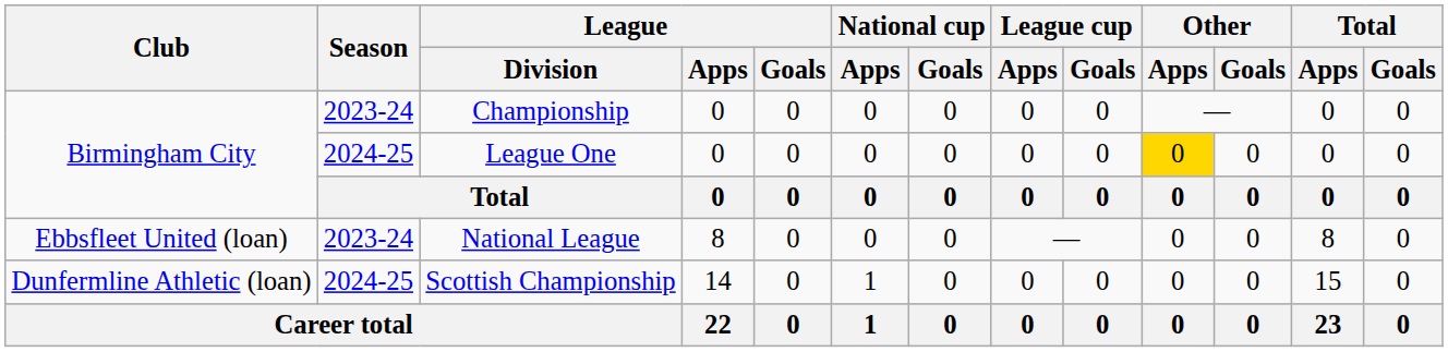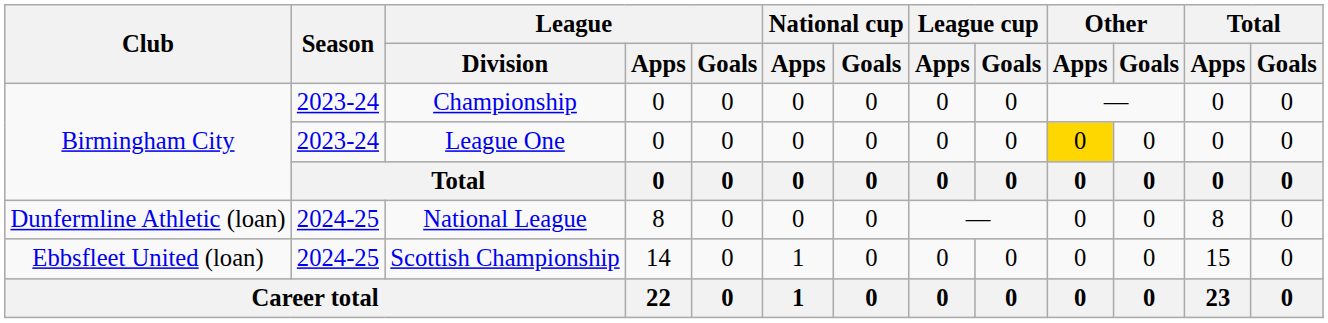 <table class="wikitable" style="text-align: center">
 <tr>
 <th rowspan="2">Club</th>
 <th rowspan="2">Season</th>
 <th colspan="3">League</th>
 <th colspan="2">National cup</th>
 <th colspan="2">League cup</th>
 <th colspan="2">Other</th>
 <th colspan="2">Total</th>
 </tr>
 <tr>
 <th>Division</th>
 <th>Apps</th>
 <th>Goals</th>
 <th>Apps</th>
 <th>Goals</th>
 <th>Apps</th>
 <th>Goals</th>
 <th>Apps</th>
 <th>Goals</th>
 <th>Apps</th>
 <th>Goals</th>
 </tr>
 <tr>
 <td rowspan="3"><a href='#'>Birmingham City</a></td>
 <td><a href='#'>2023-24</a></td>
 <td><a href='#'>Championship</a></td>
 <td>0</td>
 <td>0</td>
 <td>0</td>
 <td>0</td>
 <td>0</td>
 <td>0</td>
 <td colspan="2">—</td>
 <td>0</td>
 <td>0</td>
 </tr>
 <tr>
-<td><a href='#'>2024-25</a></td>
+<td><a href='#'>2023-24</a></td>
 <td><a href='#'>League One</a></td>
 <td>0</td>
 <td>0</td>
 <td>0</td>
 <td>0</td>
 <td>0</td>
 <td>0</td>
 <td style="background: gold;">0</td>
 <td>0</td>
 <td>0</td>
 <td>0</td>
 </tr>
 <tr>
 <th colspan="2">Total</th>
 <th>0</th>
 <th>0</th>
 <th>0</th>
 <th>0</th>
 <th>0</th>
 <th>0</th>
 <th>0</th>
 <th>0</th>
 <th>0</th>
 <th>0</th>
 </tr>
 <tr>
-<td><a href='#'>Ebbsfleet United</a> (loan)</td>
-<td><a href='#'>2023-24</a></td>
+<td><a href='#'>Dunfermline Athletic</a> (loan)</td>
+<td><a href='#'>2024-25</a></td>
 <td><a href='#'>National League</a></td>
 <td>8</td>
 <td>0</td>
 <td>0</td>
 <td>0</td>
 <td colspan="2">—</td>
 <td>0</td>
 <td>0</td>
 <td>8</td>
 <td>0</td>
 </tr>
 <tr>
-<td><a href='#'>Dunfermline Athletic</a> (loan)</td>
+<td><a href='#'>Ebbsfleet United</a> (loan)</td>
 <td><a href='#'>2024-25</a></td>
 <td><a href='#'>Scottish Championship</a></td>
 <td>14</td>
 <td>0</td>
 <td>1</td>
 <td>0</td>
 <td>0</td>
 <td>0</td>
 <td>0</td>
 <td>0</td>
 <td>15</td>
 <td>0</td>
 </tr>
 <tr>
 <th colspan="3">Career total</th>
 <th>22</th>
 <th>0</th>
 <th>1</th>
 <th>0</th>
 <th>0</th>
 <th>0</th>
 <th>0</th>
 <th>0</th>
 <th>23</th>
 <th>0</th>
 </tr>
 </table>
